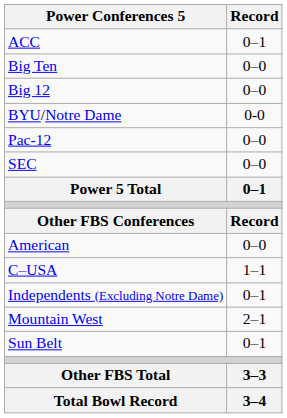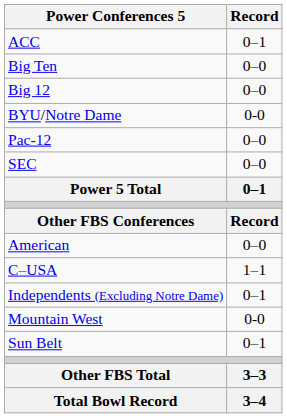 <table class="wikitable">
 <tr>
 <th>Power Conferences 5</th>
 <th>Record</th>
 </tr>
 <tr>
 <td><a href='#'>ACC</a></td>
 <td align=center>0–1</td>
 </tr>
 <tr>
 <td><a href='#'>Big Ten</a></td>
 <td align=center>0–0</td>
 </tr>
 <tr>
 <td><a href='#'>Big 12</a></td>
 <td align=center>0–0</td>
 </tr>
 <tr>
 <td><a href='#'>BYU</a>/<a href='#'>Notre Dame</a></td>
 <td align=center>0-0</td>
 </tr>
 <tr>
 <td><a href='#'>Pac-12</a></td>
 <td align=center>0–0</td>
 </tr>
 <tr>
 <td><a href='#'>SEC</a></td>
 <td align=center>0–0</td>
 </tr>
 <tr>
 <th>Power 5 Total</th>
 <th>0–1</th>
 </tr>
 <tr>
 <th colspan="2" style="background:lightgrey;"></th>
 </tr>
 <tr>
 <th>Other FBS Conferences</th>
 <th>Record</th>
 </tr>
 <tr>
 <td><a href='#'>American</a></td>
 <td align=center>0–0</td>
 </tr>
 <tr>
 <td><a href='#'>C–USA</a></td>
 <td align=center>1–1</td>
 </tr>
 <tr>
 <td><a href='#'>Independents <small>(Excluding Notre Dame)</small></a></td>
 <td align=center>0–1</td>
 </tr>
 <tr>
 <td><a href='#'>Mountain West</a></td>
-<td align=center>2–1</td>
+<td align=center>0-0</td>
 </tr>
 <tr>
 <td><a href='#'>Sun Belt</a></td>
 <td align=center>0–1</td>
 </tr>
 <tr>
 <th colspan="2" style="background:lightgrey;"></th>
 </tr>
 <tr>
 <th>Other FBS Total</th>
 <th>3–3</th>
 </tr>
 <tr>
 <th>Total Bowl Record</th>
 <th>3–4</th>
 </tr>
 </table>
